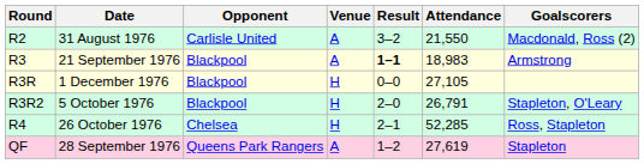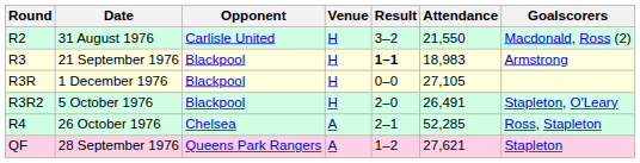 <table class="wikitable">
 <tr>
 <th>Round</th>
 <th>Date</th>
 <th>Opponent</th>
 <th>Venue</th>
 <th>Result</th>
 <th>Attendance</th>
 <th>Goalscorers</th>
 </tr>
 <tr style="background-color: #d0ffe3;">
 <td>R2</td>
 <td>31 August 1976</td>
 <td><a href='#'>Carlisle United</a></td>
-<td><a href='#'>A</a></td>
+<td><a href='#'>H</a></td>
 <td>3–2</td>
 <td>21,550</td>
 <td><a href='#'>Macdonald</a>, <a href='#'>Ross</a> (2)</td>
 </tr>
 <tr style="background-color: #ffffdd;">
 <td>R3</td>
 <td>21 September 1976</td>
 <td><a href='#'>Blackpool</a></td>
-<td><a href='#'>A</a></td>
+<td><a href='#'>H</a></td>
 <td><strong>1–1</strong></td>
 <td>18,983</td>
 <td><a href='#'>Armstrong</a></td>
 </tr>
 <tr style="background-color: #ffffdd;">
 <td>R3R</td>
 <td>1 December 1976</td>
 <td><a href='#'>Blackpool</a></td>
 <td><a href='#'>H</a></td>
 <td>0–0</td>
 <td>27,105</td>
 <td></td>
 </tr>
 <tr style="background-color: #d0ffe3;">
 <td>R3R2</td>
 <td>5 October 1976</td>
 <td><a href='#'>Blackpool</a></td>
 <td><a href='#'>H</a></td>
 <td>2–0</td>
-<td>26,791</td>
+<td>26,491</td>
 <td><a href='#'>Stapleton</a>, <a href='#'>O'Leary</a></td>
 </tr>
 <tr style="background-color: #d0ffe3;">
 <td>R4</td>
 <td>26 October 1976</td>
 <td><a href='#'>Chelsea</a></td>
-<td><a href='#'>H</a></td>
+<td><a href='#'>A</a></td>
 <td>2–1</td>
 <td>52,285</td>
 <td><a href='#'>Ross</a>, <a href='#'>Stapleton</a></td>
 </tr>
 <tr style="background-color: #ffd0e3;">
 <td>QF</td>
 <td>28 September 1976</td>
 <td><a href='#'>Queens Park Rangers</a></td>
 <td><a href='#'>A</a></td>
 <td>1–2</td>
-<td>27,619</td>
+<td>27,621</td>
 <td><a href='#'>Stapleton</a></td>
 </tr>
 </table>
